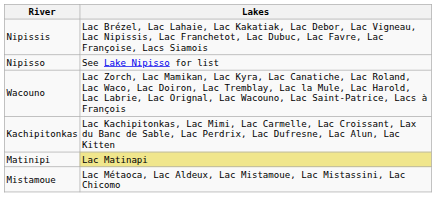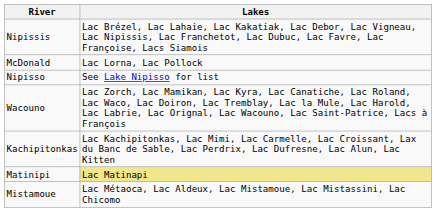 <table class="wikitable sortable">
 <tr>
 <th>River</th>
 <th>Lakes</th>
 </tr>
 <tr>
 <td>Nipissis</td>
 <td>Lac Brézel, Lac Lahaie, Lac Kakatiak, Lac Debor, Lac Vigneau, Lac Nipissis, Lac Franchetot, Lac Dubuc, Lac Favre, Lac Françoise, Lacs Siamois</td>
+</tr>
+<tr>
+<td>McDonald</td>
+<td>Lac Lorna, Lac Pollock</td>
 </tr>
 <tr>
 <td>Nipisso</td>
 <td>See <a href='#'>Lake Nipisso</a> for list</td>
 </tr>
 <tr>
 <td>Wacouno</td>
 <td>Lac Zorch, Lac Mamikan, Lac Kyra, Lac Canatiche, Lac Roland, Lac Waco, Lac Doiron, Lac Tremblay, Lac la Mule, Lac Harold, Lac Labrie, Lac Orignal, Lac Wacouno, Lac Saint-Patrice, Lacs à François</td>
 </tr>
 <tr>
 <td>Kachipitonkas</td>
 <td>Lac Kachipitonkas, Lac Mimi, Lac Carmelle, Lac Croissant, Lax du Banc de Sable, Lac Perdrix, Lac Dufresne, Lac Alun, Lac Kitten</td>
 </tr>
 <tr>
 <td>Matinipi</td>
 <td style="background: khaki;">Lac Matinapi</td>
 </tr>
 <tr>
 <td>Mistamoue</td>
 <td>Lac Métaoca, Lac Aldeux, Lac Mistamoue, Lac Mistassini, Lac Chicomo</td>
 </tr>
 </table>
